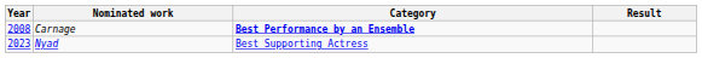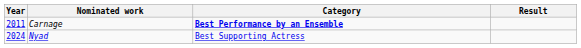 <table class=wikitable>
 <tr>
 <th width=4%>Year</th>
 <th width=29%>Nominated work</th>
 <th width=52%>Category</th>
 <th width=15%>Result</th>
 </tr>
 <tr>
-<td align=center><a href='#'>2008</a></td>
+<td align=center><a href='#'>2011</a></td>
 <td><em>Carnage</em></td>
 <td><strong><a href='#'>Best Performance by an Ensemble</a></strong></td>
 <td></td>
 </tr>
 <tr>
-<td align=center><a href='#'>2023</a></td>
+<td align=center><a href='#'>2024</a></td>
 <td><em><a href='#'>Nyad</a></em></td>
 <td><a href='#'>Best Supporting Actress</a></td>
 <td></td>
 </tr>
 </table>
